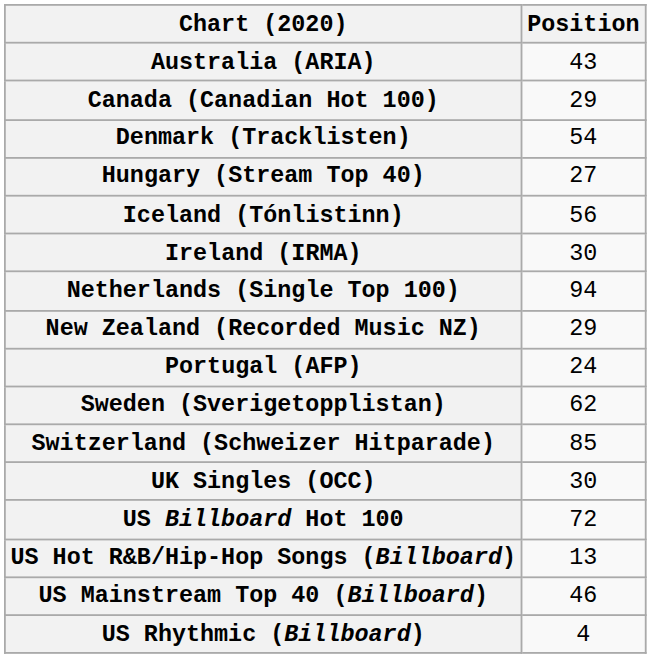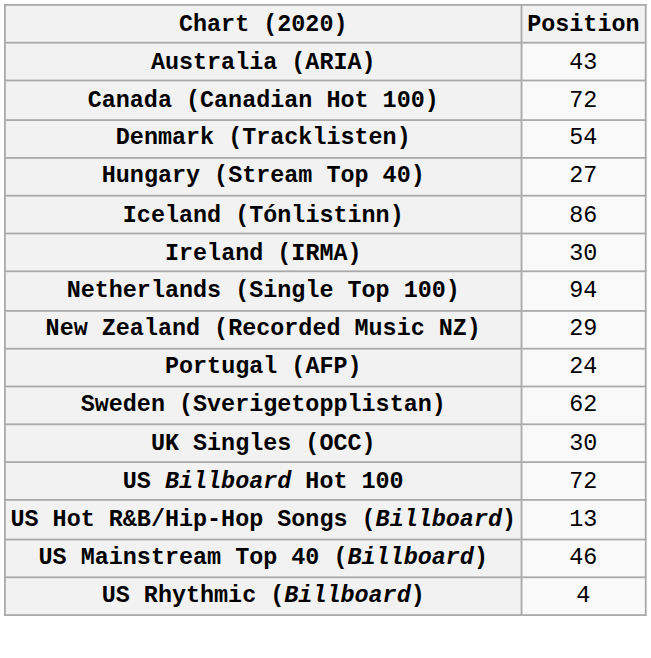 <table class="wikitable sortable plainrowheaders" style="text-align:center">
 <tr>
 <th scope="col">Chart (2020)</th>
 <th scope="col">Position</th>
 </tr>
 <tr>
 <th scope="row">Australia (ARIA)</th>
 <td>43</td>
 </tr>
 <tr>
 <th scope="row">Canada (Canadian Hot 100)</th>
-<td>29</td>
+<td>72</td>
 </tr>
 <tr>
 <th scope="row">Denmark (Tracklisten)</th>
 <td>54</td>
 </tr>
 <tr>
 <th scope="row">Hungary (Stream Top 40)</th>
 <td>27</td>
 </tr>
 <tr>
 <th scope="row">Iceland (Tónlistinn)</th>
-<td>56</td>
+<td>86</td>
 </tr>
 <tr>
 <th scope="row">Ireland (IRMA)</th>
 <td>30</td>
 </tr>
 <tr>
 <th scope="row">Netherlands (Single Top 100)</th>
 <td>94</td>
 </tr>
 <tr>
 <th scope="row">New Zealand (Recorded Music NZ)</th>
 <td>29</td>
 </tr>
 <tr>
 <th scope="row">Portugal (AFP)</th>
 <td>24</td>
 </tr>
 <tr>
 <th scope="row">Sweden (Sverigetopplistan)</th>
 <td>62</td>
 </tr>
 <tr>
-<th scope="row">Switzerland (Schweizer Hitparade)</th>
-<td>85</td>
-</tr>
-<tr>
 <th scope="row">UK Singles (OCC)</th>
 <td>30</td>
 </tr>
 <tr>
 <th scope="row">US <em>Billboard</em> Hot 100</th>
 <td>72</td>
 </tr>
 <tr>
 <th scope="row">US Hot R&B/Hip-Hop Songs (<em>Billboard</em>)</th>
 <td>13</td>
 </tr>
 <tr>
 <th scope="row">US Mainstream Top 40 (<em>Billboard</em>)</th>
 <td>46</td>
 </tr>
 <tr>
 <th scope="row">US Rhythmic (<em>Billboard</em>)</th>
 <td>4</td>
 </tr>
 </table>
